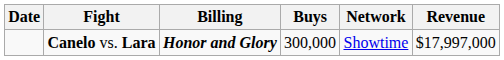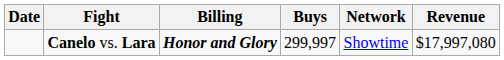 <table class="wikitable">
 <tr>
 <th>Date</th>
 <th>Fight</th>
 <th>Billing</th>
 <th>Buys</th>
 <th>Network</th>
 <th>Revenue</th>
 </tr>
 <tr>
 <td></td>
 <td><strong>Canelo</strong> vs. <strong>Lara</strong></td>
 <td><strong><em>Honor and Glory</em></strong></td>
-<td>300,000</td>
+<td>299,997</td>
 <td><a href='#'>Showtime</a></td>
-<td>$17,997,000</td>
+<td>$17,997,080</td>
 </tr>
 </table>
